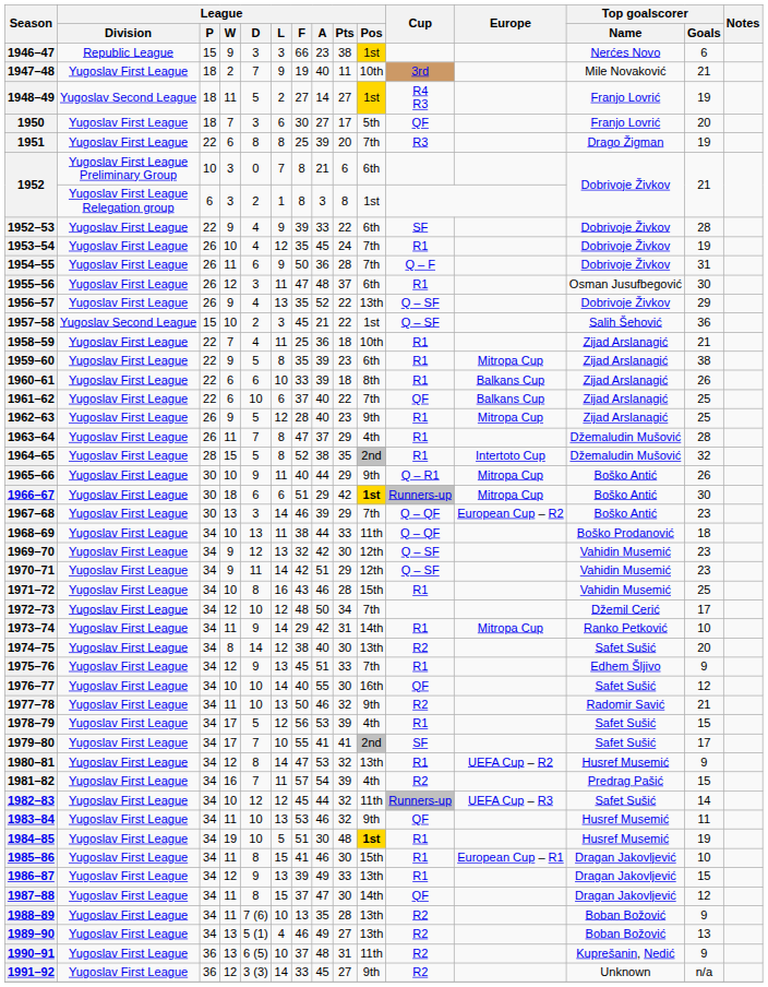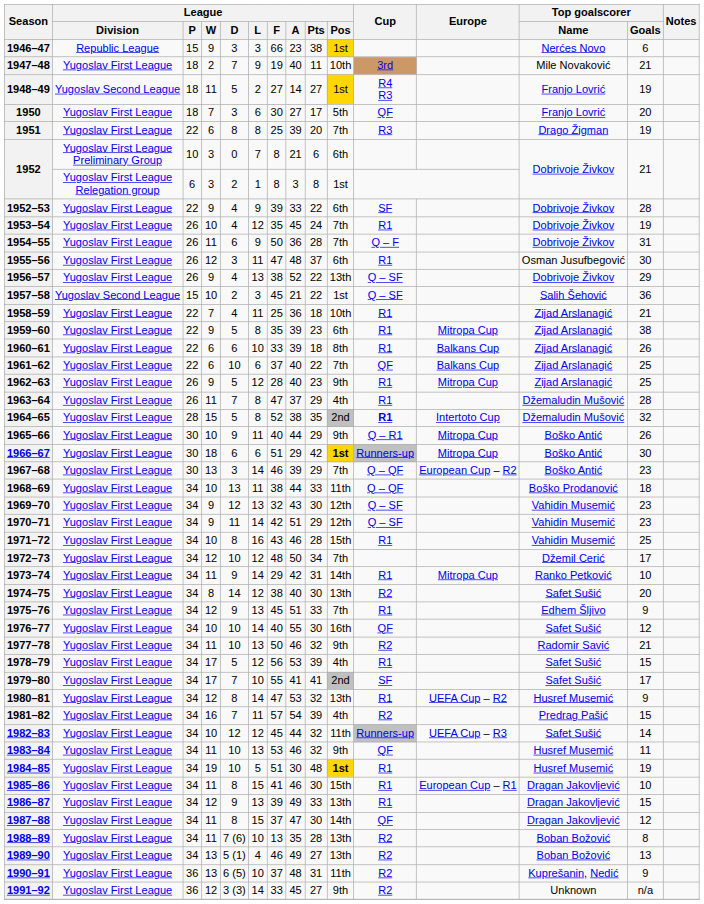 <table class="wikitable" style="text-align: center">
 <tr>
 <th rowspan="2">Season</th>
 <th colspan="9">League</th>
 <th rowspan="2">Cup</th>
 <th rowspan="2">Europe</th>
 <th colspan="2">Top goalscorer</th>
 <th rowspan="2">Notes</th>
 </tr>
 <tr>
 <th>Division</th>
 <th width="20">P</th>
 <th width="20">W</th>
 <th width="20">D</th>
 <th width="20">L</th>
 <th width="20">F</th>
 <th width="20">A</th>
 <th width="20">Pts</th>
 <th>Pos</th>
 <th>Name</th>
 <th>Goals</th>
 </tr>
 <tr>
 <th>1946–47 </th>
 <td><a href='#'>Republic League</a></td>
 <td>15</td>
 <td>9</td>
 <td>3</td>
 <td>3</td>
 <td>66</td>
 <td>23</td>
 <td>38</td>
 <td bgcolor=gold>1st</td>
 <td></td>
 <td></td>
 <td><a href='#'>Nerćes Novo</a></td>
 <td>6</td>
 <td></td>
 </tr>
 <tr>
 <th>1947–48 </th>
 <td><a href='#'>Yugoslav First League</a></td>
 <td>18</td>
 <td>2</td>
 <td>7</td>
 <td>9</td>
 <td>19</td>
 <td>40</td>
 <td>11</td>
 <td>10th</td>
 <td bgcolor="#cc9966"><a href='#'>3rd</a></td>
 <td></td>
 <td>Mile Novaković</td>
 <td>21</td>
 <td></td>
 </tr>
 <tr>
 <th>1948–49 </th>
 <td><a href='#'>Yugoslav Second League</a></td>
 <td>18</td>
 <td>11</td>
 <td>5</td>
 <td>2</td>
 <td>27</td>
 <td>14</td>
 <td>27</td>
 <td bgcolor=gold>1st</td>
 <td><a href='#'>R4</a><br><a href='#'>R3</a></td>
 <td></td>
 <td><a href='#'>Franjo Lovrić</a></td>
 <td>19</td>
 <td></td>
 </tr>
 <tr>
 <th>1950 </th>
 <td><a href='#'>Yugoslav First League</a></td>
 <td>18</td>
 <td>7</td>
 <td>3</td>
 <td>6</td>
 <td>30</td>
 <td>27</td>
 <td>17</td>
 <td bgcolor=>5th</td>
 <td><a href='#'>QF</a></td>
 <td></td>
 <td><a href='#'>Franjo Lovrić</a></td>
 <td>20</td>
 <td></td>
 </tr>
 <tr>
 <th>1951 </th>
 <td><a href='#'>Yugoslav First League</a></td>
 <td>22</td>
 <td>6</td>
 <td>8</td>
 <td>8</td>
 <td>25</td>
 <td>39</td>
 <td>20</td>
 <td bgcolor=>7th</td>
 <td><a href='#'>R3</a></td>
 <td></td>
 <td><a href='#'>Drago Žigman</a></td>
 <td>19</td>
 <td></td>
 </tr>
 <tr>
 <th rowspan=2>1952 </th>
 <td><a href='#'>Yugoslav First League<br>Preliminary Group</a></td>
 <td>10</td>
 <td>3</td>
 <td>0</td>
 <td>7</td>
 <td>8</td>
 <td>21</td>
 <td>6</td>
 <td>6th</td>
 <td></td>
 <td></td>
 <td rowspan=2><a href='#'>Dobrivoje Živkov</a></td>
 <td rowspan=2>21</td>
 <td rowspan=2></td>
 </tr>
 <tr>
 <td><a href='#'>Yugoslav First League<br>Relegation group</a></td>
 <td>6</td>
 <td>3</td>
 <td>2</td>
 <td>1</td>
 <td>8</td>
 <td>3</td>
 <td>8</td>
 <td bgcolor=>1st</td>
 </tr>
 <tr>
 <th>1952–53 </th>
 <td><a href='#'>Yugoslav First League</a></td>
 <td>22</td>
 <td>9</td>
 <td>4</td>
 <td>9</td>
 <td>39</td>
 <td>33</td>
 <td>22</td>
 <td bgcolor=>6th</td>
 <td><a href='#'>SF</a></td>
 <td></td>
 <td><a href='#'>Dobrivoje Živkov</a></td>
 <td>28</td>
 <td></td>
 </tr>
 <tr>
 <th>1953–54 </th>
 <td><a href='#'>Yugoslav First League</a></td>
 <td>26</td>
 <td>10</td>
 <td>4</td>
 <td>12</td>
 <td>35</td>
 <td>45</td>
 <td>24</td>
 <td bgcolor=>7th</td>
 <td bgcolor=><a href='#'>R1</a></td>
 <td></td>
 <td><a href='#'>Dobrivoje Živkov</a></td>
 <td>19</td>
 <td></td>
 </tr>
 <tr>
 <th>1954–55 </th>
 <td><a href='#'>Yugoslav First League</a></td>
 <td>26</td>
 <td>11</td>
 <td>6</td>
 <td>9</td>
 <td>50</td>
 <td>36</td>
 <td>28</td>
 <td bgcolor=>7th</td>
 <td><a href='#'>Q – F</a></td>
 <td></td>
 <td><a href='#'>Dobrivoje Živkov</a></td>
 <td>31</td>
 <td></td>
 </tr>
 <tr>
 <th>1955–56 </th>
 <td><a href='#'>Yugoslav First League</a></td>
 <td>26</td>
 <td>12</td>
 <td>3</td>
 <td>11</td>
 <td>47</td>
 <td>48</td>
 <td>37</td>
 <td bgcolor=>6th</td>
 <td><a href='#'>R1</a></td>
 <td></td>
 <td>Osman Jusufbegović</td>
 <td>30</td>
 <td></td>
 </tr>
 <tr>
 <th>1956–57 </th>
 <td><a href='#'>Yugoslav First League</a></td>
 <td>26</td>
 <td>9</td>
 <td>4</td>
 <td>13</td>
-<td>35</td>
+<td>38</td>
 <td>52</td>
 <td>22</td>
 <td bgcolor=>13th</td>
 <td><a href='#'>Q – SF</a></td>
 <td></td>
 <td><a href='#'>Dobrivoje Živkov</a></td>
 <td>29</td>
 <td></td>
 </tr>
 <tr>
 <th>1957–58 </th>
 <td><a href='#'>Yugoslav Second League</a></td>
 <td>15</td>
 <td>10</td>
 <td>2</td>
 <td>3</td>
 <td>45</td>
 <td>21</td>
 <td>22</td>
 <td>1st</td>
 <td bgcolor=><a href='#'>Q – SF</a></td>
 <td></td>
 <td><a href='#'>Salih Šehović</a></td>
 <td>36</td>
 <td></td>
 </tr>
 <tr>
 <th>1958–59 </th>
 <td><a href='#'>Yugoslav First League</a></td>
 <td>22</td>
 <td>7</td>
 <td>4</td>
 <td>11</td>
 <td>25</td>
 <td>36</td>
 <td>18</td>
 <td bgcolor=>10th</td>
 <td bgcolor=><a href='#'>R1</a></td>
 <td></td>
 <td><a href='#'>Zijad Arslanagić</a></td>
 <td>21</td>
 <td></td>
 </tr>
 <tr>
 <th>1959–60 </th>
 <td><a href='#'>Yugoslav First League</a></td>
 <td>22</td>
 <td>9</td>
 <td>5</td>
 <td>8</td>
 <td>35</td>
 <td>39</td>
 <td>23</td>
 <td bgcolor=>6th</td>
 <td><a href='#'>R1</a></td>
 <td><a href='#'>Mitropa Cup</a></td>
 <td><a href='#'>Zijad Arslanagić</a></td>
 <td>38</td>
 <td></td>
 </tr>
 <tr>
 <th>1960–61 </th>
 <td><a href='#'>Yugoslav First League</a></td>
 <td>22</td>
 <td>6</td>
 <td>6</td>
 <td>10</td>
 <td>33</td>
 <td>39</td>
 <td>18</td>
 <td bgcolor=>8th</td>
 <td><a href='#'>R1</a></td>
 <td><a href='#'>Balkans Cup</a></td>
 <td><a href='#'>Zijad Arslanagić</a></td>
 <td>26</td>
 <td></td>
 </tr>
 <tr>
 <th>1961–62 </th>
 <td><a href='#'>Yugoslav First League</a></td>
 <td>22</td>
 <td>6</td>
 <td>10</td>
 <td>6</td>
 <td>37</td>
 <td>40</td>
 <td>22</td>
 <td>7th</td>
 <td><a href='#'>QF</a></td>
 <td><a href='#'>Balkans Cup</a></td>
 <td><a href='#'>Zijad Arslanagić</a></td>
 <td>25</td>
 <td></td>
 </tr>
 <tr>
 <th>1962–63 </th>
 <td><a href='#'>Yugoslav First League</a></td>
 <td>26</td>
 <td>9</td>
 <td>5</td>
 <td>12</td>
 <td>28</td>
 <td>40</td>
 <td>23</td>
 <td>9th</td>
 <td><a href='#'>R1</a></td>
 <td><a href='#'>Mitropa Cup</a></td>
 <td><a href='#'>Zijad Arslanagić</a></td>
 <td>25</td>
 <td></td>
 </tr>
 <tr>
 <th>1963–64 </th>
 <td><a href='#'>Yugoslav First League</a></td>
 <td>26</td>
 <td>11</td>
 <td>7</td>
 <td>8</td>
 <td>47</td>
 <td>37</td>
 <td>29</td>
 <td bgcolor=>4th</td>
 <td bgcolor=><a href='#'>R1</a></td>
 <td></td>
 <td><a href='#'>Džemaludin Mušović</a></td>
 <td>28</td>
 <td></td>
 </tr>
 <tr>
 <th>1964–65 </th>
 <td><a href='#'>Yugoslav First League</a></td>
 <td>28</td>
 <td>15</td>
 <td>5</td>
 <td>8</td>
 <td>52</td>
 <td>38</td>
 <td>35</td>
 <td bgcolor=silver>2nd</td>
-<td><a href='#'>R1</a></td>
+<td><strong><a href='#'>R1</a></strong></td>
 <td><a href='#'>Intertoto Cup</a></td>
 <td><a href='#'>Džemaludin Mušović</a></td>
 <td>32</td>
 <td></td>
 </tr>
 <tr>
 <th>1965–66 </th>
 <td><a href='#'>Yugoslav First League</a></td>
 <td>30</td>
 <td>10</td>
 <td>9</td>
 <td>11</td>
 <td>40</td>
 <td>44</td>
 <td>29</td>
 <td>9th</td>
 <td><a href='#'>Q – R1</a></td>
 <td><a href='#'>Mitropa Cup</a></td>
 <td><a href='#'>Boško Antić</a></td>
 <td>26</td>
 <td></td>
 </tr>
 <tr>
 <th><a href='#'>1966–67</a></th>
 <td><a href='#'>Yugoslav First League</a></td>
 <td>30</td>
 <td>18</td>
 <td>6</td>
 <td>6</td>
 <td>51</td>
 <td>29</td>
 <td>42</td>
 <td bgcolor=gold><strong>1st</strong></td>
 <td bgcolor=silver><a href='#'>Runners-up</a></td>
 <td><a href='#'>Mitropa Cup</a></td>
 <td><a href='#'>Boško Antić</a></td>
 <td>30</td>
 <td></td>
 </tr>
 <tr>
 <th>1967–68 </th>
 <td><a href='#'>Yugoslav First League</a></td>
 <td>30</td>
 <td>13</td>
 <td>3</td>
 <td>14</td>
 <td>46</td>
 <td>39</td>
 <td>29</td>
 <td bgcolor=>7th</td>
 <td bgcolor=><a href='#'>Q – QF</a></td>
 <td><a href='#'>European Cup</a> – <a href='#'>R2</a></td>
 <td><a href='#'>Boško Antić</a></td>
 <td>23</td>
 <td></td>
 </tr>
 <tr>
 <th>1968–69 </th>
 <td><a href='#'>Yugoslav First League</a></td>
 <td>34</td>
 <td>10</td>
 <td>13</td>
 <td>11</td>
 <td>38</td>
 <td>44</td>
 <td>33</td>
 <td bgcolor=>11th</td>
 <td><a href='#'>Q – QF</a></td>
 <td></td>
 <td><a href='#'>Boško Prodanović</a></td>
 <td>18</td>
 <td></td>
 </tr>
 <tr>
 <th>1969–70 </th>
 <td><a href='#'>Yugoslav First League</a></td>
 <td>34</td>
 <td>9</td>
 <td>12</td>
 <td>13</td>
 <td>32</td>
-<td>42</td>
+<td>43</td>
 <td>30</td>
 <td bgcolor=>12th</td>
 <td bgcolor=><a href='#'>Q – SF</a></td>
 <td></td>
 <td><a href='#'>Vahidin Musemić</a></td>
 <td>23</td>
 <td></td>
 </tr>
 <tr>
 <th>1970–71 </th>
 <td><a href='#'>Yugoslav First League</a></td>
 <td>34</td>
 <td>9</td>
 <td>11</td>
 <td>14</td>
 <td>42</td>
 <td>51</td>
 <td>29</td>
 <td>12th</td>
 <td bgcolor=><a href='#'>Q – SF</a></td>
 <td></td>
 <td><a href='#'>Vahidin Musemić</a></td>
 <td>23</td>
 <td></td>
 </tr>
 <tr>
 <th>1971–72 </th>
 <td><a href='#'>Yugoslav First League</a></td>
 <td>34</td>
 <td>10</td>
 <td>8</td>
 <td>16</td>
 <td>43</td>
 <td>46</td>
 <td>28</td>
 <td bgcolor=>15th</td>
 <td><a href='#'>R1</a></td>
 <td></td>
 <td><a href='#'>Vahidin Musemić</a></td>
 <td>25</td>
 <td></td>
 </tr>
 <tr>
 <th>1972–73 </th>
 <td><a href='#'>Yugoslav First League</a></td>
 <td>34</td>
 <td>12</td>
 <td>10</td>
 <td>12</td>
 <td>48</td>
 <td>50</td>
 <td>34</td>
 <td bgcolor=>7th</td>
 <td></td>
 <td></td>
 <td><a href='#'>Džemil Cerić</a></td>
 <td>17</td>
 <td></td>
 </tr>
 <tr>
 <th>1973–74 </th>
 <td><a href='#'>Yugoslav First League</a></td>
 <td>34</td>
 <td>11</td>
 <td>9</td>
 <td>14</td>
 <td>29</td>
 <td>42</td>
 <td>31</td>
 <td bgcolor=>14th</td>
 <td><a href='#'>R1</a></td>
 <td><a href='#'>Mitropa Cup</a></td>
 <td><a href='#'>Ranko Petković</a></td>
 <td>10</td>
 <td></td>
 </tr>
 <tr>
 <th>1974–75 </th>
 <td><a href='#'>Yugoslav First League</a></td>
 <td>34</td>
 <td>8</td>
 <td>14</td>
 <td>12</td>
 <td>38</td>
 <td>40</td>
 <td>30</td>
 <td bgcolor=>13th</td>
 <td><a href='#'>R2</a></td>
 <td></td>
 <td><a href='#'>Safet Sušić</a></td>
 <td>20</td>
 <td></td>
 </tr>
 <tr>
 <th>1975–76 </th>
 <td><a href='#'>Yugoslav First League</a></td>
 <td>34</td>
 <td>12</td>
 <td>9</td>
 <td>13</td>
 <td>45</td>
 <td>51</td>
 <td>33</td>
 <td>7th</td>
 <td><a href='#'>R1</a></td>
 <td></td>
 <td><a href='#'>Edhem Šljivo</a></td>
 <td>9</td>
 <td></td>
 </tr>
 <tr>
 <th>1976–77 </th>
 <td><a href='#'>Yugoslav First League</a></td>
 <td>34</td>
 <td>10</td>
 <td>10</td>
 <td>14</td>
 <td>40</td>
 <td>55</td>
 <td>30</td>
 <td bgcolor=>16th</td>
 <td><a href='#'>QF</a></td>
 <td></td>
 <td><a href='#'>Safet Sušić</a></td>
 <td>12</td>
 <td></td>
 </tr>
 <tr>
 <th>1977–78 </th>
 <td><a href='#'>Yugoslav First League</a></td>
 <td>34</td>
 <td>11</td>
 <td>10</td>
 <td>13</td>
 <td>50</td>
 <td>46</td>
 <td>32</td>
 <td bgcolor=>9th</td>
 <td><a href='#'>R2</a></td>
 <td></td>
 <td><a href='#'>Radomir Savić</a></td>
 <td>21</td>
 <td></td>
 </tr>
 <tr>
 <th>1978–79 </th>
 <td><a href='#'>Yugoslav First League</a></td>
 <td>34</td>
 <td>17</td>
 <td>5</td>
 <td>12</td>
 <td>56</td>
 <td>53</td>
 <td>39</td>
 <td bgcolor=>4th</td>
 <td><a href='#'>R1</a></td>
 <td></td>
 <td><a href='#'>Safet Sušić</a></td>
 <td>15</td>
 <td></td>
 </tr>
 <tr>
 <th>1979–80 </th>
 <td><a href='#'>Yugoslav First League</a></td>
 <td>34</td>
 <td>17</td>
 <td>7</td>
 <td>10</td>
 <td>55</td>
 <td>41</td>
 <td>41</td>
 <td bgcolor=silver>2nd</td>
 <td bgcolor=><a href='#'>SF</a></td>
 <td></td>
 <td><a href='#'>Safet Sušić</a></td>
 <td>17</td>
 <td></td>
 </tr>
 <tr>
 <th>1980–81 </th>
 <td><a href='#'>Yugoslav First League</a></td>
 <td>34</td>
 <td>12</td>
 <td>8</td>
 <td>14</td>
 <td>47</td>
 <td>53</td>
 <td>32</td>
 <td bgcolor=>13th</td>
 <td><a href='#'>R1</a></td>
 <td><a href='#'>UEFA Cup</a> – <a href='#'>R2</a></td>
 <td><a href='#'>Husref Musemić</a></td>
 <td>9</td>
 <td></td>
 </tr>
 <tr>
 <th>1981–82 </th>
 <td><a href='#'>Yugoslav First League</a></td>
 <td>34</td>
 <td>16</td>
 <td>7</td>
 <td>11</td>
 <td>57</td>
 <td>54</td>
 <td>39</td>
 <td bgcolor=>4th</td>
 <td bgcolor=><a href='#'>R2</a></td>
 <td></td>
 <td><a href='#'>Predrag Pašić</a></td>
 <td>15</td>
 <td></td>
 </tr>
 <tr>
 <th><a href='#'>1982–83</a></th>
 <td><a href='#'>Yugoslav First League</a></td>
 <td>34</td>
 <td>10</td>
 <td>12</td>
 <td>12</td>
 <td>45</td>
 <td>44</td>
 <td>32</td>
 <td bgcolor=>11th</td>
 <td bgcolor=silver><a href='#'>Runners-up</a></td>
 <td><a href='#'>UEFA Cup</a> – <a href='#'>R3</a></td>
 <td><a href='#'>Safet Sušić</a></td>
 <td>14</td>
 <td></td>
 </tr>
 <tr>
 <th><a href='#'>1983–84</a></th>
 <td><a href='#'>Yugoslav First League</a></td>
 <td>34</td>
 <td>11</td>
 <td>10</td>
 <td>13</td>
 <td>53</td>
 <td>46</td>
 <td>32</td>
 <td bgcolor=>9th</td>
 <td bgcolor=><a href='#'>QF</a></td>
 <td></td>
 <td><a href='#'>Husref Musemić</a></td>
 <td>11</td>
 <td></td>
 </tr>
 <tr>
 <th><a href='#'>1984–85</a></th>
 <td><a href='#'>Yugoslav First League</a></td>
 <td>34</td>
 <td>19</td>
 <td>10</td>
 <td>5</td>
 <td>51</td>
 <td>30</td>
 <td>48</td>
 <td bgcolor=gold><strong>1st</strong></td>
 <td bgcolor=><a href='#'>R1</a></td>
 <td></td>
 <td><a href='#'>Husref Musemić</a></td>
 <td>19</td>
 <td></td>
 </tr>
 <tr>
 <th><a href='#'>1985–86</a></th>
 <td><a href='#'>Yugoslav First League</a></td>
 <td>34</td>
 <td>11</td>
 <td>8</td>
 <td>15</td>
 <td>41</td>
 <td>46</td>
 <td>30</td>
 <td bgcolor=>15th</td>
 <td><a href='#'>R1</a></td>
 <td><a href='#'>European Cup</a> – <a href='#'>R1</a></td>
 <td><a href='#'>Dragan Jakovljević</a></td>
 <td>10</td>
 <td></td>
 </tr>
 <tr>
 <th><a href='#'>1986–87</a></th>
 <td><a href='#'>Yugoslav First League</a></td>
 <td>34</td>
 <td>12</td>
 <td>9</td>
 <td>13</td>
 <td>39</td>
 <td>49</td>
 <td>33</td>
 <td bgcolor=>13th</td>
 <td><a href='#'>R1</a></td>
 <td></td>
 <td><a href='#'>Dragan Jakovljević</a></td>
 <td>15</td>
 <td></td>
 </tr>
 <tr>
 <th><a href='#'>1987–88</a></th>
 <td><a href='#'>Yugoslav First League</a></td>
 <td>34</td>
 <td>11</td>
 <td>8</td>
 <td>15</td>
 <td>37</td>
 <td>47</td>
 <td>30</td>
 <td bgcolor=>14th</td>
 <td bgcolor=><a href='#'>QF</a></td>
 <td></td>
 <td><a href='#'>Dragan Jakovljević</a></td>
 <td>12</td>
 <td></td>
 </tr>
 <tr>
 <th><a href='#'>1988–89</a></th>
 <td><a href='#'>Yugoslav First League</a></td>
 <td>34</td>
 <td>11</td>
 <td>7 (6)</td>
 <td>10</td>
 <td>13</td>
 <td>35</td>
 <td>28</td>
 <td bgcolor=>13th</td>
 <td><a href='#'>R2</a></td>
 <td></td>
 <td><a href='#'>Boban Božović</a></td>
-<td>9</td>
+<td>8</td>
 <td></td>
 </tr>
 <tr>
 <th><a href='#'>1989–90</a></th>
 <td><a href='#'>Yugoslav First League</a></td>
 <td>34</td>
 <td>13</td>
 <td>5 (1)</td>
 <td>4</td>
 <td>46</td>
 <td>49</td>
 <td>27</td>
 <td bgcolor=>13th</td>
 <td bgcolor=><a href='#'>R2</a></td>
 <td></td>
 <td><a href='#'>Boban Božović</a></td>
 <td>13</td>
 <td></td>
 </tr>
 <tr>
 <th><a href='#'>1990–91</a></th>
 <td><a href='#'>Yugoslav First League</a></td>
 <td>36</td>
 <td>13</td>
 <td>6 (5)</td>
 <td>10</td>
 <td>37</td>
 <td>48</td>
 <td>31</td>
 <td bgcolor=>11th</td>
 <td bgcolor=><a href='#'>R2</a></td>
 <td></td>
 <td><a href='#'>Kuprešanin</a>, <a href='#'>Nedić</a></td>
 <td>9</td>
 <td></td>
 </tr>
 <tr>
 <th><a href='#'>1991–92</a></th>
 <td><a href='#'>Yugoslav First League</a></td>
 <td>36</td>
 <td>12</td>
 <td>3 (3)</td>
 <td>14</td>
 <td>33</td>
 <td>45</td>
 <td>27</td>
 <td bgcolor=>9th</td>
 <td bgcolor=><a href='#'>R2</a></td>
 <td></td>
 <td>Unknown</td>
 <td>n/a</td>
 <td>  </td>
 </tr>
 <tr>
 </tr>
 </table>
